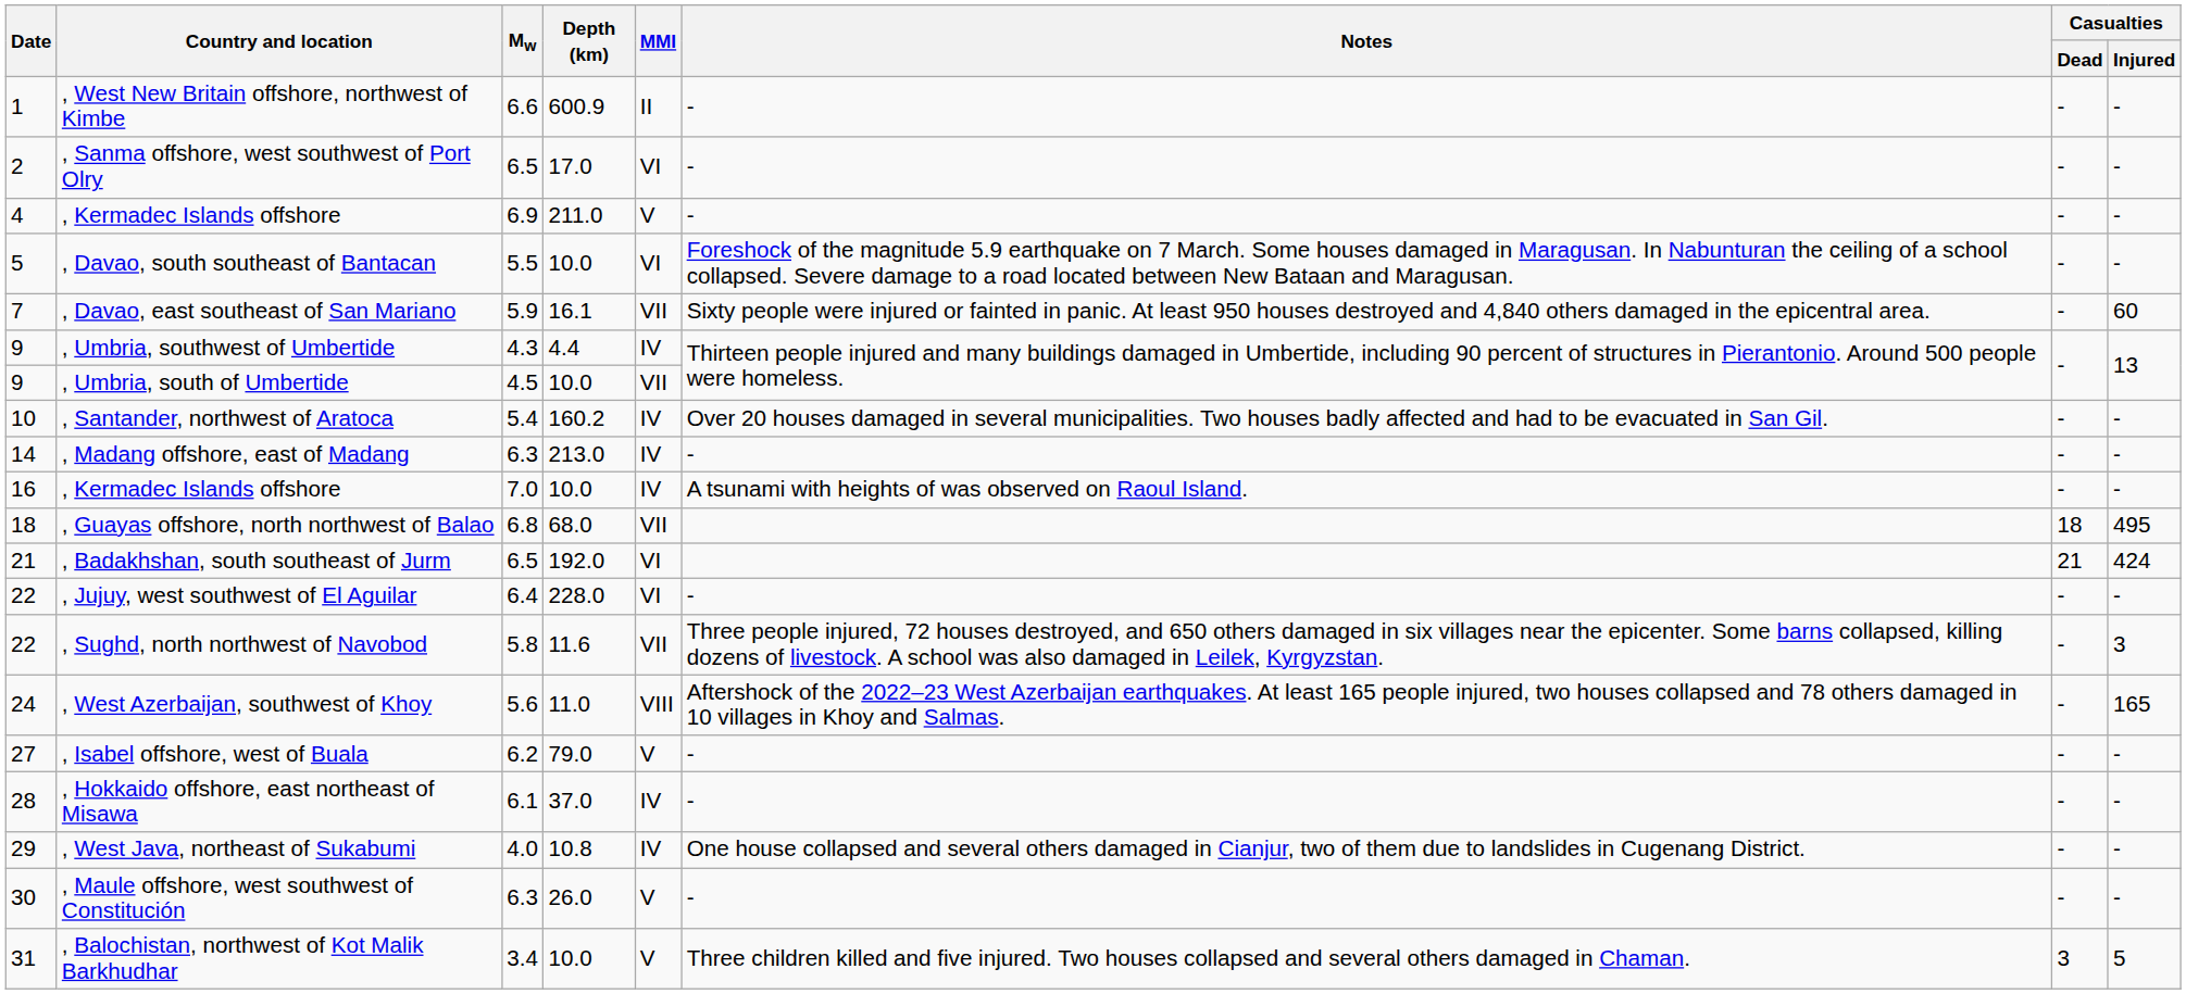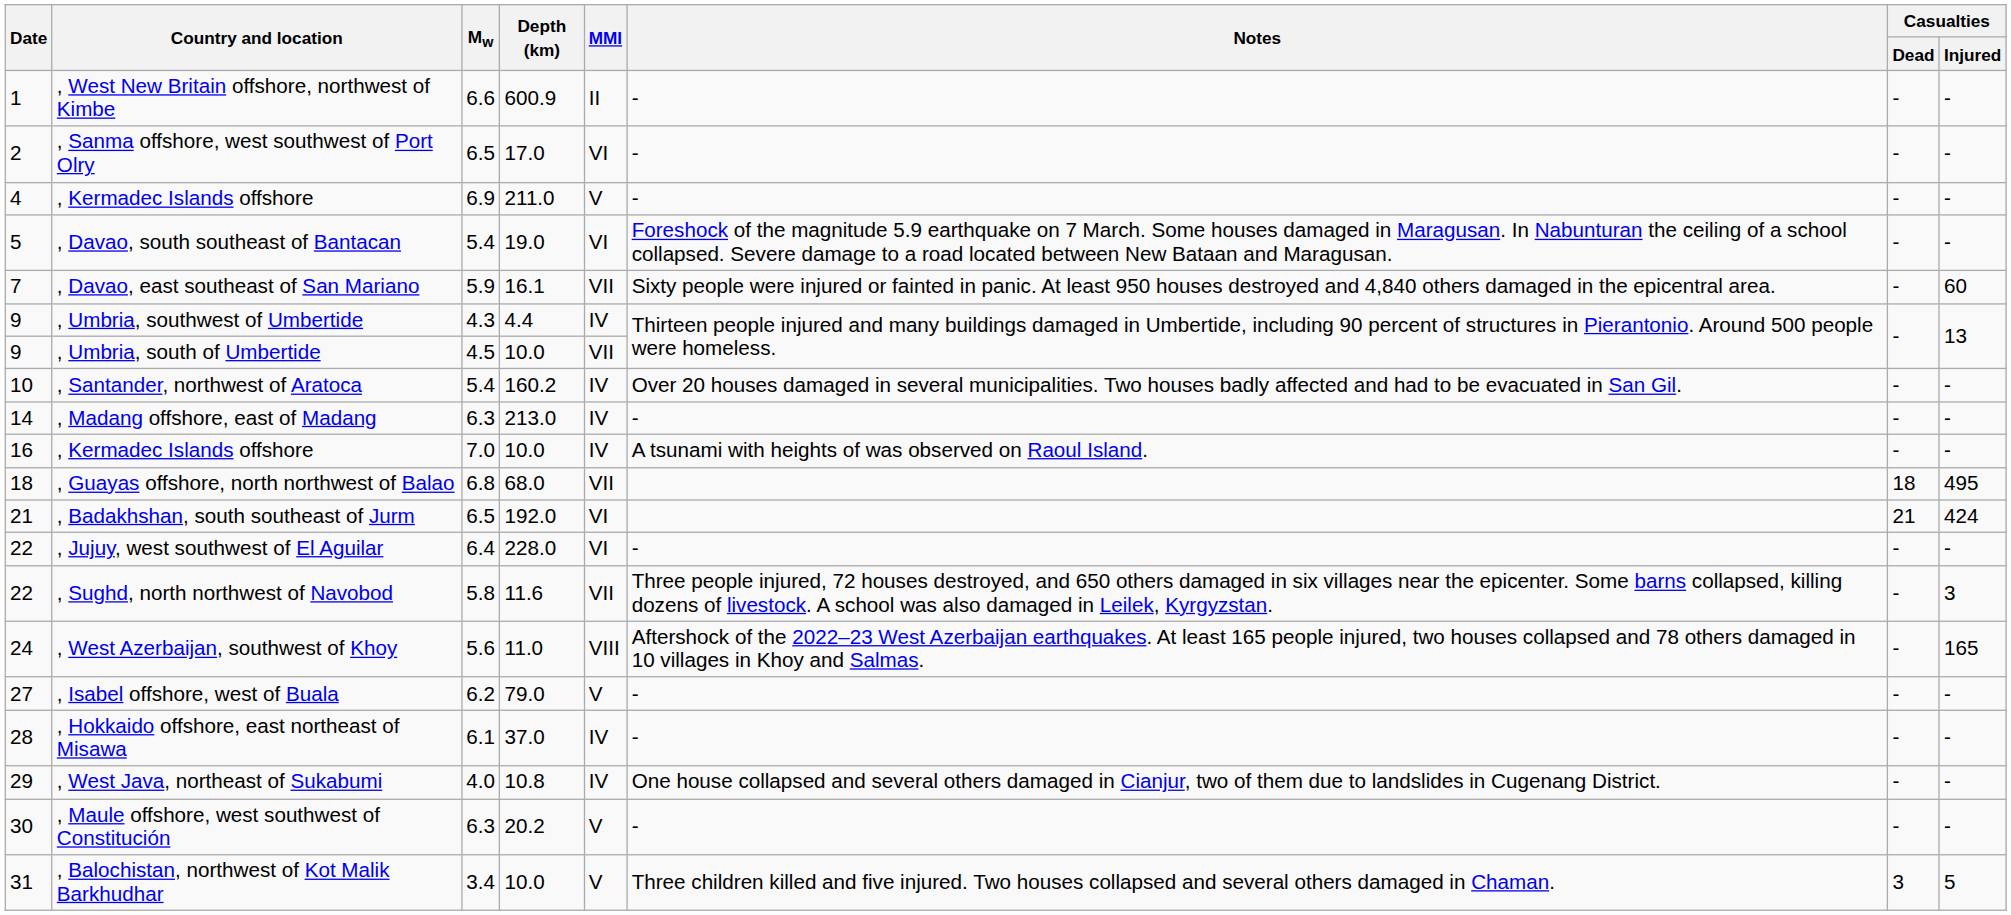 <table class="wikitable sortable" style="border:1px black;  margin-left:1em;">
 <tr>
 <th rowspan="2"><small>Date</small></th>
 <th rowspan="2" style="width: 310px"><small>Country and location</small></th>
 <th rowspan="2"><small>M<sub>w</sub></small></th>
 <th rowspan="2"><small>Depth (km)</small></th>
 <th rowspan="2"><small><a href='#'>MMI</a></small></th>
 <th rowspan="2" class="unsortable"><small>Notes</small></th>
 <th colspan="2"><small>Casualties</small></th>
 </tr>
 <tr>
 <th><small>Dead</small></th>
 <th><small>Injured</small></th>
 </tr>
 <tr>
 <td>1</td>
 <td>, <a href='#'>West New Britain</a> offshore,  northwest of <a href='#'>Kimbe</a></td>
 <td>6.6</td>
 <td>600.9</td>
 <td>II</td>
 <td>-</td>
 <td>-</td>
 <td>-</td>
 </tr>
 <tr>
 <td>2</td>
 <td>, <a href='#'>Sanma</a> offshore,  west southwest of <a href='#'>Port Olry</a></td>
 <td>6.5</td>
 <td>17.0</td>
 <td>VI</td>
 <td>-</td>
 <td>-</td>
 <td>-</td>
 </tr>
 <tr>
 <td>4</td>
 <td>, <a href='#'>Kermadec Islands</a> offshore</td>
 <td>6.9</td>
 <td>211.0</td>
 <td>V</td>
 <td>-</td>
 <td>-</td>
 <td>-</td>
 </tr>
 <tr>
 <td>5</td>
 <td>, <a href='#'>Davao</a>,  south southeast of <a href='#'>Bantacan</a></td>
-<td>5.5</td>
-<td>10.0</td>
+<td>5.4</td>
+<td>19.0</td>
 <td>VI</td>
 <td><a href='#'>Foreshock</a> of the magnitude 5.9 earthquake on 7 March. Some houses damaged in <a href='#'>Maragusan</a>. In <a href='#'>Nabunturan</a> the ceiling of a school collapsed. Severe damage to a road located between New Bataan and Maragusan.</td>
 <td>-</td>
 <td>-</td>
 </tr>
 <tr>
 <td>7</td>
 <td>, <a href='#'>Davao</a>,  east southeast of <a href='#'>San Mariano</a></td>
 <td>5.9</td>
 <td>16.1</td>
 <td>VII</td>
 <td>Sixty people were injured or fainted in panic. At least 950 houses destroyed and 4,840 others damaged in the epicentral area.</td>
 <td>-</td>
 <td>60</td>
 </tr>
 <tr>
 <td>9</td>
 <td>, <a href='#'>Umbria</a>,  southwest of <a href='#'>Umbertide</a></td>
 <td>4.3</td>
 <td>4.4</td>
 <td>IV</td>
 <td rowspan="2">Thirteen people injured and many buildings damaged in Umbertide, including 90 percent of structures in <a href='#'>Pierantonio</a>. Around 500 people were homeless.</td>
 <td rowspan="2">-</td>
 <td rowspan="2">13</td>
 </tr>
 <tr>
 <td>9</td>
 <td>, <a href='#'>Umbria</a>,  south of <a href='#'>Umbertide</a></td>
 <td>4.5</td>
 <td>10.0</td>
 <td>VII</td>
 </tr>
 <tr>
 <td>10</td>
 <td>, <a href='#'>Santander</a>,  northwest of <a href='#'>Aratoca</a></td>
 <td>5.4</td>
 <td>160.2</td>
 <td>IV</td>
 <td>Over 20 houses damaged in several municipalities. Two houses badly affected and had to be evacuated in <a href='#'>San Gil</a>.</td>
 <td>-</td>
 <td>-</td>
 </tr>
 <tr>
 <td>14</td>
 <td>, <a href='#'>Madang</a> offshore,  east of <a href='#'>Madang</a></td>
 <td>6.3</td>
 <td>213.0</td>
 <td>IV</td>
 <td>-</td>
 <td>-</td>
 <td>-</td>
 </tr>
 <tr>
 <td>16</td>
 <td>, <a href='#'>Kermadec Islands</a> offshore</td>
 <td>7.0</td>
 <td>10.0</td>
 <td>IV</td>
 <td>A tsunami with heights of  was observed on <a href='#'>Raoul Island</a>.</td>
 <td>-</td>
 <td>-</td>
 </tr>
 <tr>
 <td>18</td>
 <td>, <a href='#'>Guayas</a> offshore,  north northwest of <a href='#'>Balao</a></td>
 <td>6.8</td>
 <td>68.0</td>
 <td>VII</td>
 <td></td>
 <td>18</td>
 <td>495</td>
 </tr>
 <tr>
 <td>21</td>
 <td>, <a href='#'>Badakhshan</a>,  south southeast of <a href='#'>Jurm</a></td>
 <td>6.5</td>
 <td>192.0</td>
 <td>VI</td>
 <td></td>
 <td>21</td>
 <td>424</td>
 </tr>
 <tr>
 <td>22</td>
 <td>, <a href='#'>Jujuy</a>,  west southwest of <a href='#'>El Aguilar</a></td>
 <td>6.4</td>
 <td>228.0</td>
 <td>VI</td>
 <td>-</td>
 <td>-</td>
 <td>-</td>
 </tr>
 <tr>
 <td>22</td>
 <td>, <a href='#'>Sughd</a>,  north northwest of <a href='#'>Navobod</a></td>
 <td>5.8</td>
 <td>11.6</td>
 <td>VII</td>
 <td>Three people injured, 72 houses destroyed, and 650 others damaged in six villages near the epicenter. Some <a href='#'>barns</a> collapsed, killing dozens of <a href='#'>livestock</a>. A school was also damaged in <a href='#'>Leilek</a>, <a href='#'>Kyrgyzstan</a>.</td>
 <td>-</td>
 <td>3</td>
 </tr>
 <tr>
 <td>24</td>
 <td>, <a href='#'>West Azerbaijan</a>,  southwest of <a href='#'>Khoy</a></td>
 <td>5.6</td>
 <td>11.0</td>
 <td>VIII</td>
 <td>Aftershock of the <a href='#'>2022–23 West Azerbaijan earthquakes</a>. At least 165 people injured, two houses collapsed and 78 others damaged in 10 villages in Khoy and <a href='#'>Salmas</a>.</td>
 <td>-</td>
 <td>165</td>
 </tr>
 <tr>
 <td>27</td>
 <td>, <a href='#'>Isabel</a> offshore,  west of <a href='#'>Buala</a></td>
 <td>6.2</td>
 <td>79.0</td>
 <td>V</td>
 <td>-</td>
 <td>-</td>
 <td>-</td>
 </tr>
 <tr>
 <td>28</td>
 <td>, <a href='#'>Hokkaido</a> offshore,  east northeast of <a href='#'>Misawa</a></td>
 <td>6.1</td>
 <td>37.0</td>
 <td>IV</td>
 <td>-</td>
 <td>-</td>
 <td>-</td>
 </tr>
 <tr>
 <td>29</td>
 <td>, <a href='#'>West Java</a>,  northeast of <a href='#'>Sukabumi</a></td>
 <td>4.0</td>
 <td>10.8</td>
 <td>IV</td>
 <td>One house collapsed and several others damaged in <a href='#'>Cianjur</a>, two of them due to landslides in Cugenang District.</td>
 <td>-</td>
 <td>-</td>
 </tr>
 <tr>
 <td>30</td>
 <td>, <a href='#'>Maule</a> offshore,  west southwest of <a href='#'>Constitución</a></td>
 <td>6.3</td>
-<td>26.0</td>
+<td>20.2</td>
 <td>V</td>
 <td>-</td>
 <td>-</td>
 <td>-</td>
 </tr>
 <tr>
 <td>31</td>
 <td>, <a href='#'>Balochistan</a>,  northwest of <a href='#'>Kot Malik Barkhudhar</a></td>
 <td>3.4</td>
 <td>10.0</td>
 <td>V</td>
 <td>Three children killed and five injured. Two houses collapsed and several others damaged in <a href='#'>Chaman</a>.</td>
 <td>3</td>
 <td>5</td>
 </tr>
 <tr>
 </tr>
 </table>
